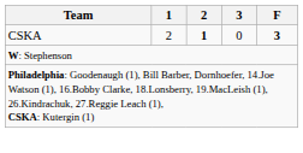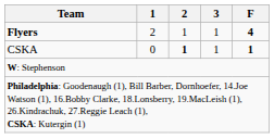 <table class="wikitable" width=375>
 <tr>
 <th align=left width=50%>Team</th>
 <th width=12%>1</th>
 <th width=12%>2</th>
 <th width=12%>3</th>
 <th width=14%>F</th>
 </tr>
 <tr style="text-align:center;">
+<td align=left><strong>Flyers</strong></td>
+<td>2</td>
+<td>1</td>
+<td>1</td>
+<td><strong>4</strong></td>
+</tr>
+<tr style="text-align:center;">
 <td align=left>CSKA</td>
-<td>2</td>
+<td>0</td>
 <td><strong>1</strong></td>
-<td>0</td>
-<td><strong>3</strong></td>
+<td>1</td>
+<td><strong>1</strong></td>
 </tr>
 <tr style="text-align:left;">
 <td colspan=5><small><strong>W</strong>: Stephenson</small></td>
 </tr>
 <tr style="text-align:left;">
 <td colspan=5><small><strong>Philadelphia</strong>: Goodenaugh (1), Bill Barber, Dornhoefer, 14.Joe Watson (1), 16.Bobby Clarke, 18.Lonsberry, 19.MacLeish (1), 26.Kindrachuk, 27.Reggie Leach (1), <br><strong>CSKA</strong>: Kutergin (1)</small></td>
 </tr>
 </table>
